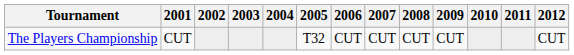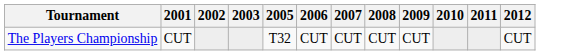 <table class="wikitable" style="font-size:95%;text-align:center;">
 <tr>
 <th>Tournament</th>
 <th>2001</th>
 <th>2002</th>
 <th>2003</th>
-<th>2004</th>
 <th>2005</th>
 <th>2006</th>
 <th>2007</th>
 <th>2008</th>
 <th>2009</th>
 <th>2010</th>
 <th>2011</th>
 <th>2012</th>
 </tr>
 <tr>
 <td align=left><a href='#'>The Players Championship</a></td>
 <td>CUT</td>
 <td style="background:#eeeeee;"></td>
 <td style="background:#eeeeee;"></td>
-<td style="background:#eeeeee;"></td>
 <td>T32</td>
 <td>CUT</td>
 <td>CUT</td>
 <td>CUT</td>
 <td>CUT</td>
 <td style="background:#eeeeee;"></td>
 <td style="background:#eeeeee;"></td>
 <td>CUT</td>
 </tr>
 </table>
